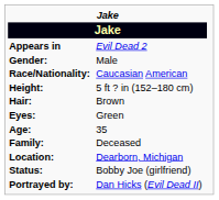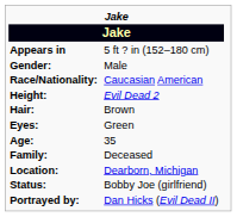 <table class="infobox" style="width: 21em; font-size: 90%; text-align: left">
 <tr>
 <th colspan="2" style="text-align:center;"><em>Jake</em></th>
 </tr>
 <tr>
 <th colspan="2" style="text-align:center; font-size: larger; background-color: #001; color: #ffa;">Jake</th>
 <td></td>
 </tr>
 <tr>
 <th>Appears in</th>
-<td><a href='#'><em>Evil Dead 2</em></a></td>
+<td>5 ft ? in (152–180 cm)</td>
 </tr>
 <tr>
 <th>Gender:</th>
 <td>Male</td>
 </tr>
 <tr>
 <th>Race/Nationality:</th>
 <td><a href='#'>Caucasian</a> <a href='#'>American</a></td>
 </tr>
 <tr>
 <th>Height:</th>
-<td>5 ft ? in (152–180 cm)</td>
+<td><a href='#'><em>Evil Dead 2</em></a></td>
 </tr>
 <tr>
 <th>Hair:</th>
 <td>Brown</td>
 </tr>
 <tr>
 <th>Eyes:</th>
 <td>Green</td>
 </tr>
 <tr>
 <th>Age:</th>
 <td>35</td>
 </tr>
 <tr>
 <th>Family:</th>
 <td>Deceased</td>
 </tr>
 <tr>
 <th>Location:</th>
 <td><a href='#'>Dearborn, Michigan</a></td>
 </tr>
 <tr>
 <th>Status:</th>
 <td>Bobby Joe (girlfriend)</td>
 </tr>
 <tr>
 <th>Portrayed by:</th>
 <td><a href='#'>Dan Hicks</a> (<em><a href='#'>Evil Dead II</a></em>)</td>
 </tr>
 </table>
